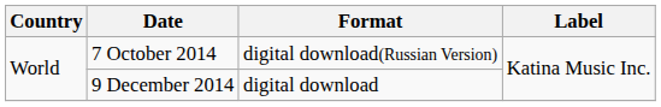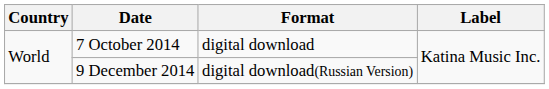 <table class="wikitable">
 <tr>
 <th>Country</th>
 <th>Date</th>
 <th>Format</th>
 <th>Label</th>
 </tr>
 <tr>
 <td rowspan="2">World</td>
 <td>7 October 2014</td>
-<td>digital download<small>(Russian Version)</small></td>
+<td>digital download</td>
 <td rowspan="2">Katina Music Inc.</td>
 </tr>
 <tr>
 <td>9 December 2014</td>
-<td>digital download</td>
+<td>digital download<small>(Russian Version)</small></td>
 </tr>
 <tr>
 </tr>
 </table>
